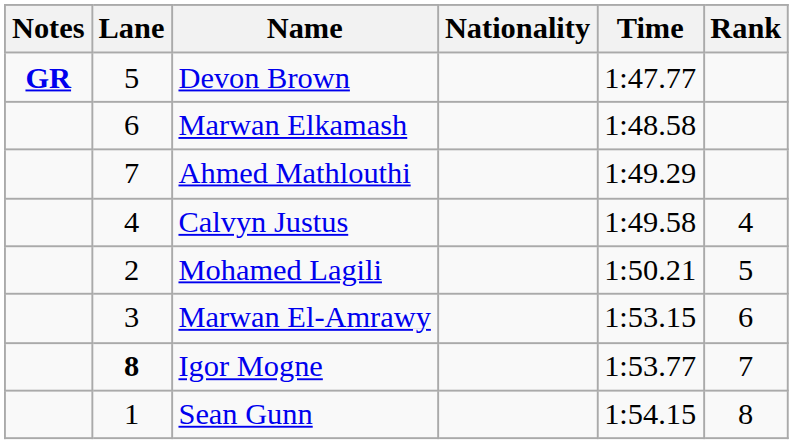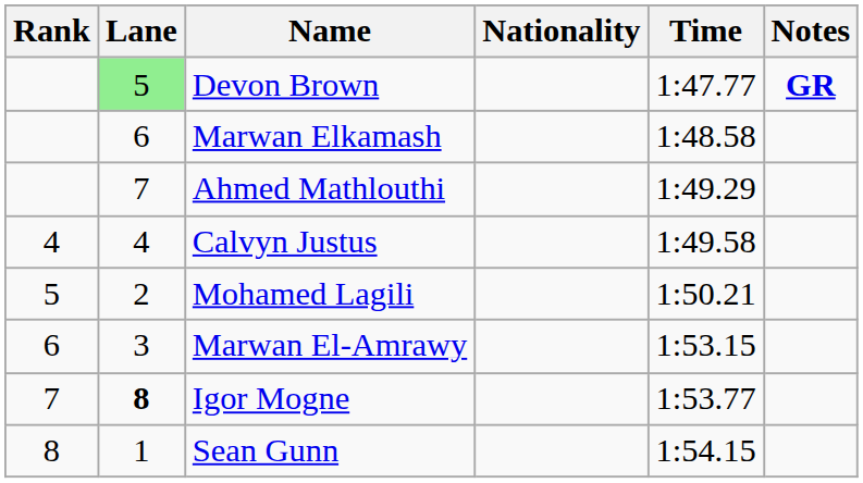 <table class="wikitable sortable" style="text-align:center">
 <tr>
-<th>Notes</th>
+<th>Rank</th>
 <th>Lane</th>
 <th>Name</th>
 <th>Nationality</th>
 <th>Time</th>
-<th>Rank</th>
+<th>Notes</th>
 </tr>
 <tr>
-<td><strong><a href='#'>GR</a></strong></td>
-<td>5</td>
+<td></td>
+<td style="background: lightgreen;">5</td>
 <td align=left><a href='#'>Devon Brown</a></td>
 <td align=left></td>
 <td>1:47.77</td>
-<td></td>
+<td><strong><a href='#'>GR</a></strong></td>
 </tr>
 <tr>
 <td></td>
 <td>6</td>
 <td align=left><a href='#'>Marwan Elkamash</a></td>
 <td align=left></td>
 <td>1:48.58</td>
 <td></td>
 </tr>
 <tr>
 <td></td>
 <td>7</td>
 <td align=left><a href='#'>Ahmed Mathlouthi</a></td>
 <td align=left></td>
 <td>1:49.29</td>
 <td></td>
 </tr>
 <tr>
-<td></td>
+<td>4</td>
 <td>4</td>
 <td align=left><a href='#'>Calvyn Justus</a></td>
 <td align=left></td>
 <td>1:49.58</td>
-<td>4</td>
+<td></td>
 </tr>
 <tr>
-<td></td>
+<td>5</td>
 <td>2</td>
 <td align=left><a href='#'>Mohamed Lagili</a></td>
 <td align=left></td>
 <td>1:50.21</td>
-<td>5</td>
+<td></td>
 </tr>
 <tr>
-<td></td>
+<td>6</td>
 <td>3</td>
 <td align=left><a href='#'>Marwan El-Amrawy</a></td>
 <td align=left></td>
 <td>1:53.15</td>
-<td>6</td>
+<td></td>
 </tr>
 <tr>
-<td></td>
+<td>7</td>
 <td><strong>8</strong></td>
 <td align=left><a href='#'>Igor Mogne</a></td>
 <td align=left></td>
 <td>1:53.77</td>
-<td>7</td>
+<td></td>
 </tr>
 <tr>
-<td></td>
+<td>8</td>
 <td>1</td>
 <td align=left><a href='#'>Sean Gunn</a></td>
 <td align=left></td>
 <td>1:54.15</td>
-<td>8</td>
+<td></td>
 </tr>
 </table>
